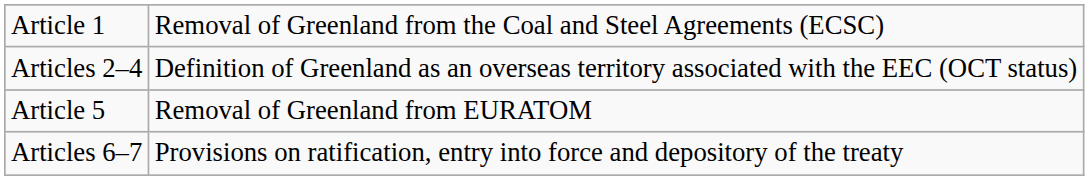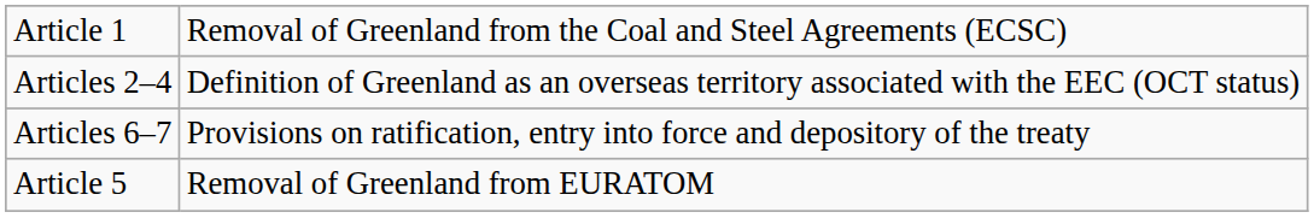 <table class="wikitable">
 <tr>
 <td>Article 1</td>
 <td>Removal of Greenland from the Coal and Steel Agreements (ECSC)</td>
 </tr>
 <tr>
 <td>Articles 2–4</td>
 <td>Definition of Greenland as an  overseas territory associated with the EEC (OCT status)</td>
 </tr>
 <tr>
+<td>Articles 6–7</td>
+<td>Provisions on ratification, entry into force and depository of the treaty</td>
+</tr>
+<tr>
 <td>Article 5</td>
 <td>Removal of Greenland from EURATOM</td>
 </tr>
-<tr>
-<td>Articles 6–7</td>
-<td>Provisions on ratification, entry into force and depository of the treaty</td>
-</tr>
 </table>
